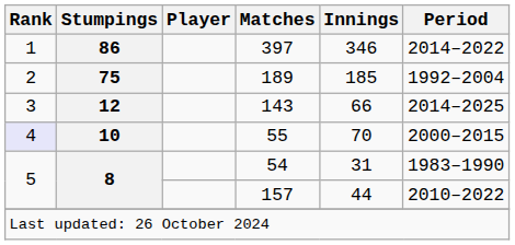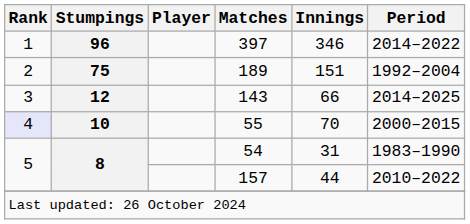 <table class="wikitable plainrowheaders sortable">
 <tr>
 <th scope=col>Rank</th>
 <th scope=col>Stumpings</th>
 <th scope=col>Player</th>
 <th scope=col>Matches</th>
 <th scope=col>Innings</th>
 <th scope=col>Period</th>
 </tr>
 <tr>
 <td align=center>1</td>
-<th scope="row" style="text-align:center; ">86</th>
+<th scope="row" style="text-align:center; ">96</th>
 <td></td>
 <td align=center>397</td>
 <td align=center>346</td>
 <td>2014–2022</td>
 </tr>
 <tr>
 <td align=center>2</td>
 <th scope=row style=text-align:center;>75</th>
 <td></td>
 <td align=center>189</td>
-<td align=center>185</td>
+<td align=center>151</td>
 <td>1992–2004</td>
 </tr>
 <tr>
 <td align=center>3</td>
 <th scope=row style=text-align:center;>12</th>
 <td></td>
 <td align=center>143</td>
 <td align=center>66</td>
 <td>2014–2025</td>
 </tr>
 <tr>
 <td align=center style="background: lavender;">4</td>
 <th scope=row style=text-align:center;>10</th>
 <td></td>
 <td align=center>55</td>
 <td align=center>70</td>
 <td>2000–2015</td>
 </tr>
 <tr>
 <td align=center rowspan=2>5</td>
 <th scope=row style=text-align:center; rowspan=2>8</th>
 <td></td>
 <td align=center>54</td>
 <td align=center>31</td>
 <td>1983–1990</td>
 </tr>
 <tr>
 <td></td>
 <td align=center>157</td>
 <td align=center>44</td>
 <td>2010–2022</td>
 </tr>
 <tr>
 </tr>
 <tr class=sortbottom>
 <td colspan=6><small>Last updated: 26 October 2024</small></td>
 </tr>
 </table>
